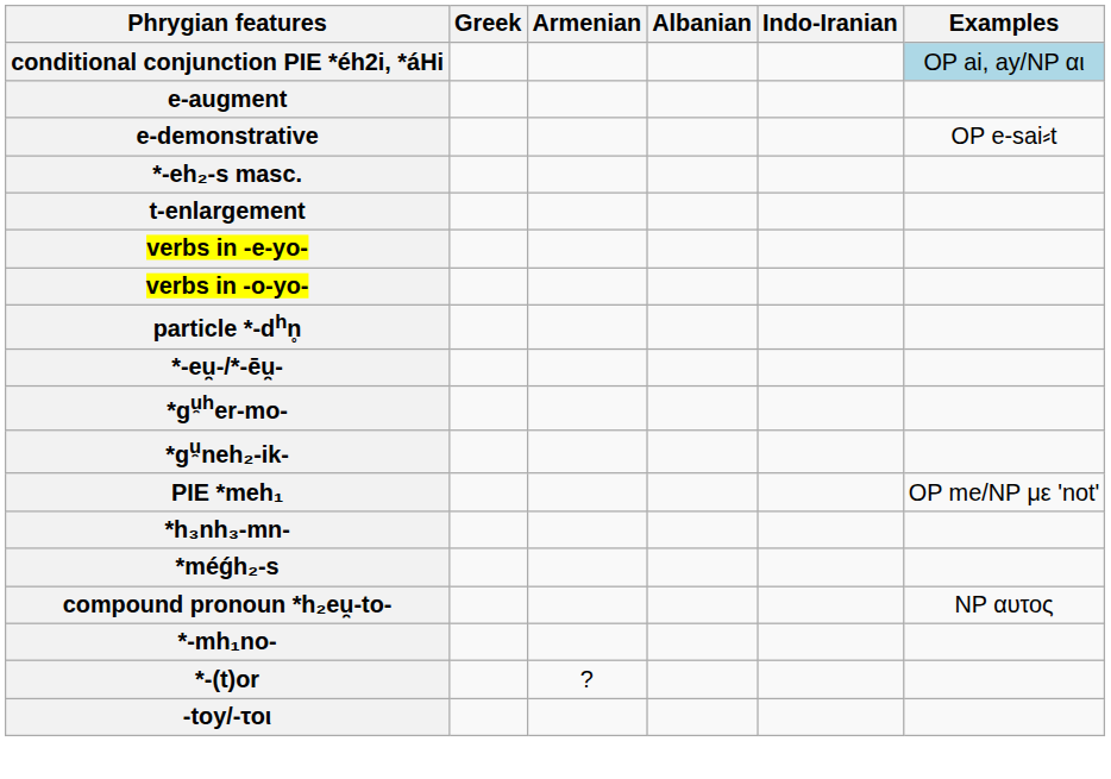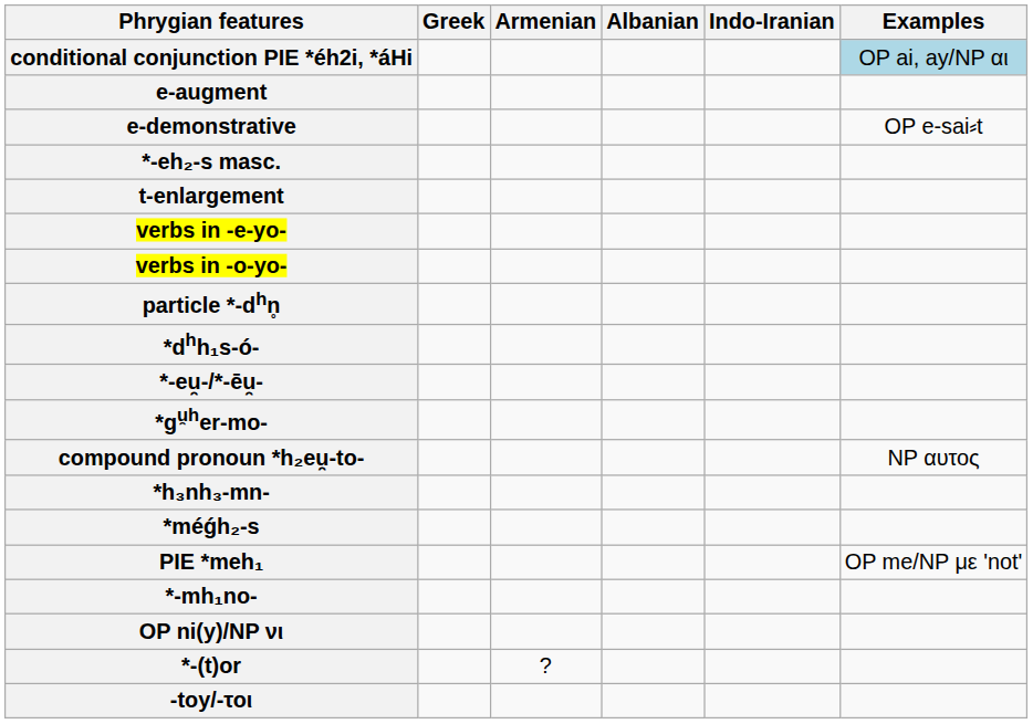 <table class="wikitable" style="text-align: center">
 <tr style="vertical-align: center;">
 <th>Phrygian features</th>
 <th>Greek</th>
 <th>Armenian</th>
 <th>Albanian</th>
 <th>Indo-Iranian</th>
 <th>Examples</th>
 </tr>
 <tr>
 <th>conditional conjunction PIE *éh2i, *áHi</th>
 <td></td>
 <td></td>
 <td></td>
 <td></td>
 <td style="background: lightblue;">OP ai, ay/NP αι</td>
 </tr>
 <tr>
 <th>e-augment</th>
 <td></td>
 <td></td>
 <td></td>
 <td></td>
 <td></td>
 </tr>
 <tr>
 <th>e-demonstrative</th>
 <td></td>
 <td></td>
 <td></td>
 <td></td>
 <td>OP e-sai⸗t</td>
 </tr>
 <tr>
 <th>*-eh₂-s masc.</th>
 <td></td>
 <td></td>
 <td></td>
 <td></td>
 <td></td>
 </tr>
 <tr>
 <th>t-enlargement</th>
 <td></td>
 <td></td>
 <td></td>
 <td></td>
 <td></td>
 </tr>
 <tr>
 <th><mark>verbs in -e-yo-</mark></th>
 <td></td>
 <td></td>
 <td></td>
 <td></td>
 <td></td>
 </tr>
 <tr>
 <th><mark>verbs in -o-yo-</mark></th>
 <td></td>
 <td></td>
 <td></td>
 <td></td>
 <td></td>
 </tr>
 <tr>
 <th>particle *-d<sup>h</sup>n̥</th>
 <td></td>
 <td></td>
 <td></td>
 <td></td>
 <td></td>
 </tr>
 <tr>
+<th>*d<sup>h</sup>h₁s-ó-</th>
+<td></td>
+<td></td>
+<td></td>
+<td></td>
+<td></td>
+</tr>
+<tr>
 <th>*-eu̯-/*-ēu̯-</th>
 <td></td>
 <td></td>
 <td></td>
 <td></td>
 <td></td>
 </tr>
 <tr>
 <th>*g<sup>u̯h</sup>er-mo-</th>
 <td></td>
 <td></td>
 <td></td>
 <td></td>
 <td></td>
 </tr>
 <tr>
-<th>*g<sup>u̯</sup>neh₂-ik-</th>
+<th>compound pronoun *h₂eu̯-to-</th>
 <td></td>
 <td></td>
 <td></td>
 <td></td>
-<td></td>
-</tr>
-<tr>
-<th>PIE *meh₁</th>
-<td></td>
-<td></td>
-<td></td>
-<td></td>
-<td>OP me/NP με 'not'</td>
+<td>NP αυτος</td>
 </tr>
 <tr>
 <th>*h₃nh₃-mn-</th>
 <td></td>
 <td></td>
 <td></td>
 <td></td>
 <td></td>
 </tr>
 <tr>
 <th>*méǵh₂-s</th>
 <td></td>
 <td></td>
 <td></td>
 <td></td>
 <td></td>
 </tr>
 <tr>
-<th>compound pronoun *h₂eu̯-to-</th>
+<th>PIE *meh₁</th>
 <td></td>
 <td></td>
 <td></td>
 <td></td>
-<td>NP αυτος</td>
+<td>OP me/NP με 'not'</td>
 </tr>
 <tr>
 <th>*-mh₁no-</th>
+<td></td>
+<td></td>
+<td></td>
+<td></td>
+<td></td>
+</tr>
+<tr>
+<th>OP ni(y)/NP νι</th>
 <td></td>
 <td></td>
 <td></td>
 <td></td>
 <td></td>
 </tr>
 <tr>
 <th>*-(t)or</th>
 <td></td>
 <td>?</td>
 <td></td>
 <td></td>
 <td></td>
 </tr>
 <tr>
 <th>-toy/-τοι</th>
 <td></td>
 <td></td>
 <td></td>
 <td></td>
 <td></td>
 </tr>
 </table>
